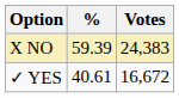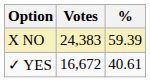 <table class="wikitable">
 <tr>
 <th>Option</th>
+<th>Votes</th>
 <th>%</th>
-<th>Votes</th>
 </tr>
 <tr>
 <td style=background:#f8f1bd>X NO</td>
+<td style=background:#f8f1bd>24,383</td>
 <td style=background:#f8f1bd>59.39</td>
-<td style=background:#f8f1bd>24,383</td>
 </tr>
 <tr>
 <td>✓ YES</td>
+<td>16,672</td>
 <td>40.61</td>
-<td>16,672</td>
 </tr>
 </table>
